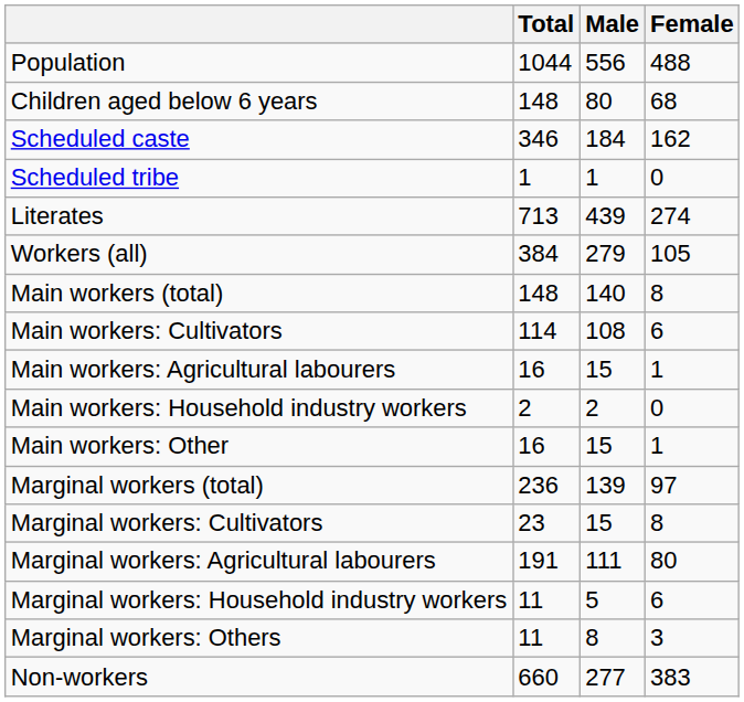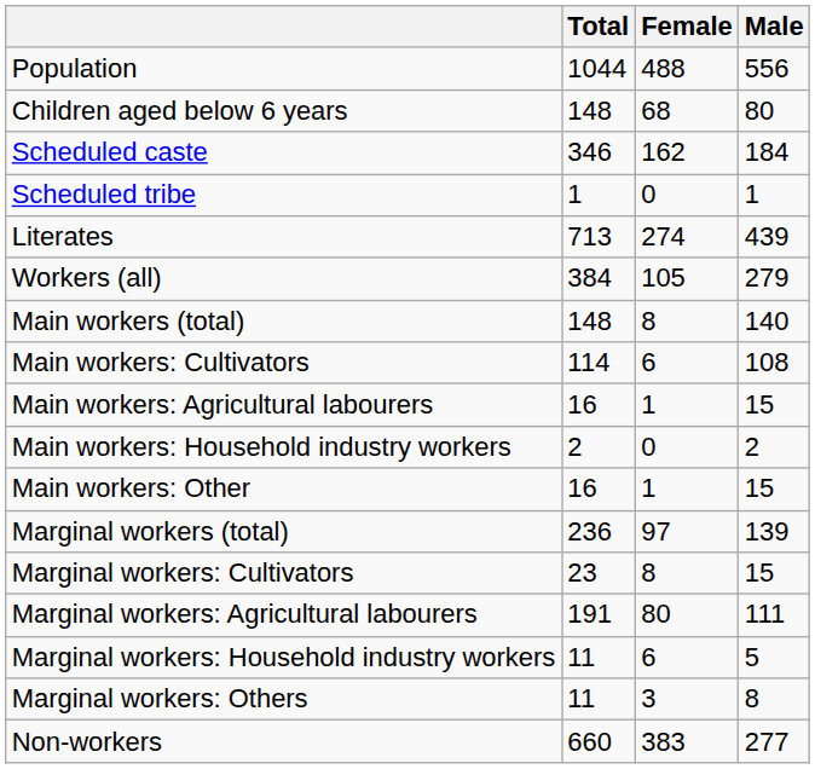 <table class="wikitable sortable">
 <tr>
 <th></th>
 <th>Total</th>
+<th>Female</th>
 <th>Male</th>
-<th>Female</th>
 </tr>
 <tr>
 <td>Population</td>
 <td>1044</td>
+<td>488</td>
 <td>556</td>
-<td>488</td>
 </tr>
 <tr>
 <td>Children aged below 6 years</td>
 <td>148</td>
+<td>68</td>
 <td>80</td>
-<td>68</td>
 </tr>
 <tr>
 <td><a href='#'>Scheduled caste</a></td>
 <td>346</td>
+<td>162</td>
 <td>184</td>
-<td>162</td>
 </tr>
 <tr>
 <td><a href='#'>Scheduled tribe</a></td>
 <td>1</td>
+<td>0</td>
 <td>1</td>
-<td>0</td>
 </tr>
 <tr>
 <td>Literates</td>
 <td>713</td>
+<td>274</td>
 <td>439</td>
-<td>274</td>
 </tr>
 <tr>
 <td>Workers (all)</td>
 <td>384</td>
+<td>105</td>
 <td>279</td>
-<td>105</td>
 </tr>
 <tr>
 <td>Main workers (total)</td>
 <td>148</td>
+<td>8</td>
 <td>140</td>
-<td>8</td>
 </tr>
 <tr>
 <td>Main workers: Cultivators</td>
 <td>114</td>
+<td>6</td>
 <td>108</td>
-<td>6</td>
 </tr>
 <tr>
 <td>Main workers: Agricultural labourers</td>
 <td>16</td>
+<td>1</td>
 <td>15</td>
-<td>1</td>
 </tr>
 <tr>
 <td>Main workers: Household industry workers</td>
 <td>2</td>
+<td>0</td>
 <td>2</td>
-<td>0</td>
 </tr>
 <tr>
 <td>Main workers: Other</td>
 <td>16</td>
+<td>1</td>
 <td>15</td>
-<td>1</td>
 </tr>
 <tr>
 <td>Marginal workers (total)</td>
 <td>236</td>
+<td>97</td>
 <td>139</td>
-<td>97</td>
 </tr>
 <tr>
 <td>Marginal workers: Cultivators</td>
 <td>23</td>
+<td>8</td>
 <td>15</td>
-<td>8</td>
 </tr>
 <tr>
 <td>Marginal workers: Agricultural labourers</td>
 <td>191</td>
+<td>80</td>
 <td>111</td>
-<td>80</td>
 </tr>
 <tr>
 <td>Marginal workers: Household industry workers</td>
 <td>11</td>
+<td>6</td>
 <td>5</td>
-<td>6</td>
 </tr>
 <tr>
 <td>Marginal workers: Others</td>
 <td>11</td>
+<td>3</td>
 <td>8</td>
-<td>3</td>
 </tr>
 <tr>
 <td>Non-workers</td>
 <td>660</td>
+<td>383</td>
 <td>277</td>
-<td>383</td>
 </tr>
 </table>
